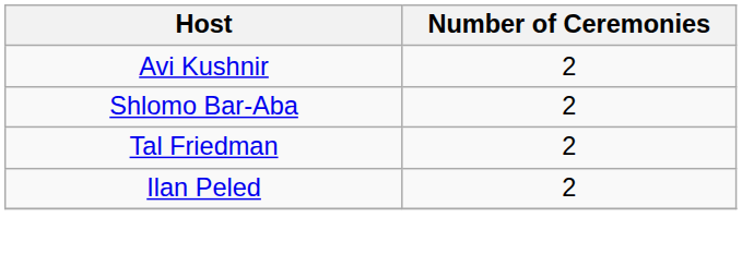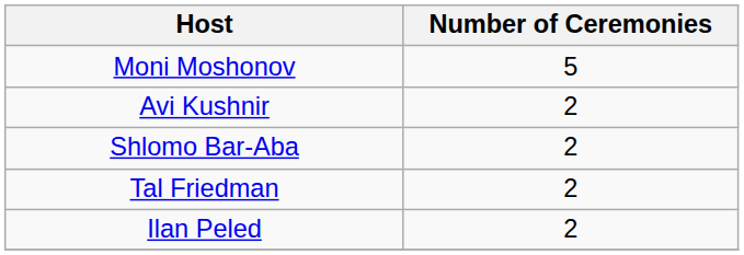 <table class="wikitable sortable" style="text-align: center">
 <tr>
 <th width="240">Host</th>
 <th width="200">Number of Ceremonies</th>
+</tr>
+<tr>
+<td><a href='#'>Moni Moshonov</a></td>
+<td>5</td>
 </tr>
 <tr>
 <td><a href='#'>Avi Kushnir</a></td>
 <td>2</td>
 </tr>
 <tr>
 <td><a href='#'>Shlomo Bar-Aba</a></td>
 <td>2</td>
 </tr>
 <tr>
 <td><a href='#'>Tal Friedman</a></td>
 <td>2</td>
 </tr>
 <tr>
 <td><a href='#'>Ilan Peled</a></td>
 <td>2</td>
 </tr>
 <tr>
 </tr>
 </table>
